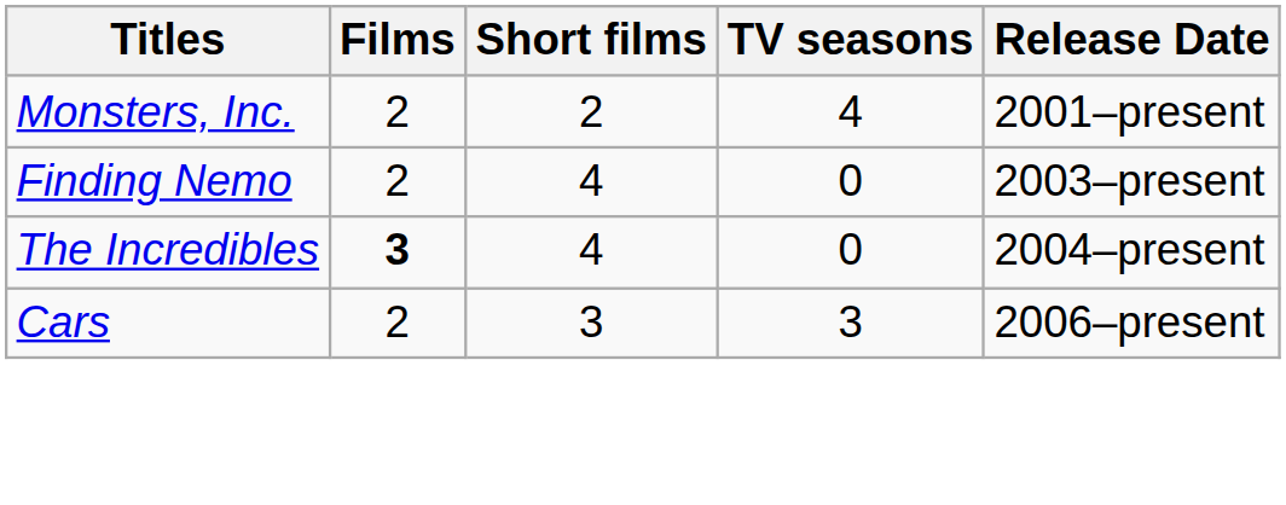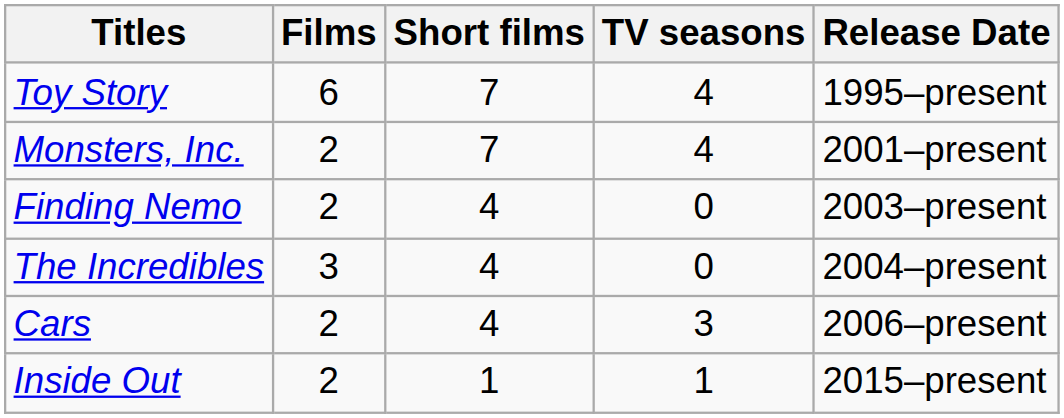 <table class="wikitable sortable">
 <tr>
 <th>Titles</th>
 <th>Films</th>
 <th>Short films</th>
 <th>TV seasons</th>
 <th>Release Date</th>
 </tr>
 <tr>
+<td><em><a href='#'>Toy Story</a></em></td>
+<td align=center>6</td>
+<td align=center>7</td>
+<td align=center>4</td>
+<td>1995–present</td>
+</tr>
+<tr>
 <td><em><a href='#'>Monsters, Inc.</a></em></td>
 <td align=center>2</td>
-<td align=center>2</td>
+<td align=center>7</td>
 <td align=center>4</td>
 <td>2001–present</td>
 </tr>
 <tr>
 <td><em><a href='#'>Finding Nemo</a></em></td>
 <td align=center>2</td>
 <td align=center>4</td>
 <td align=center>0</td>
 <td>2003–present</td>
 </tr>
 <tr>
 <td><em><a href='#'>The Incredibles</a></em></td>
-<td align=center><strong>3</strong></td>
+<td align=center>3</td>
 <td align=center>4</td>
 <td align=center>0</td>
 <td>2004–present</td>
 </tr>
 <tr>
 <td><em><a href='#'>Cars</a></em></td>
 <td align=center>2</td>
-<td align=center>3</td>
+<td align=center>4</td>
 <td align=center>3</td>
 <td>2006–present</td>
 </tr>
+<tr>
+<td><em><a href='#'>Inside Out</a></em></td>
+<td align=center>2</td>
+<td align=center>1</td>
+<td align=center>1</td>
+<td>2015–present</td>
+</tr>
 </table>
